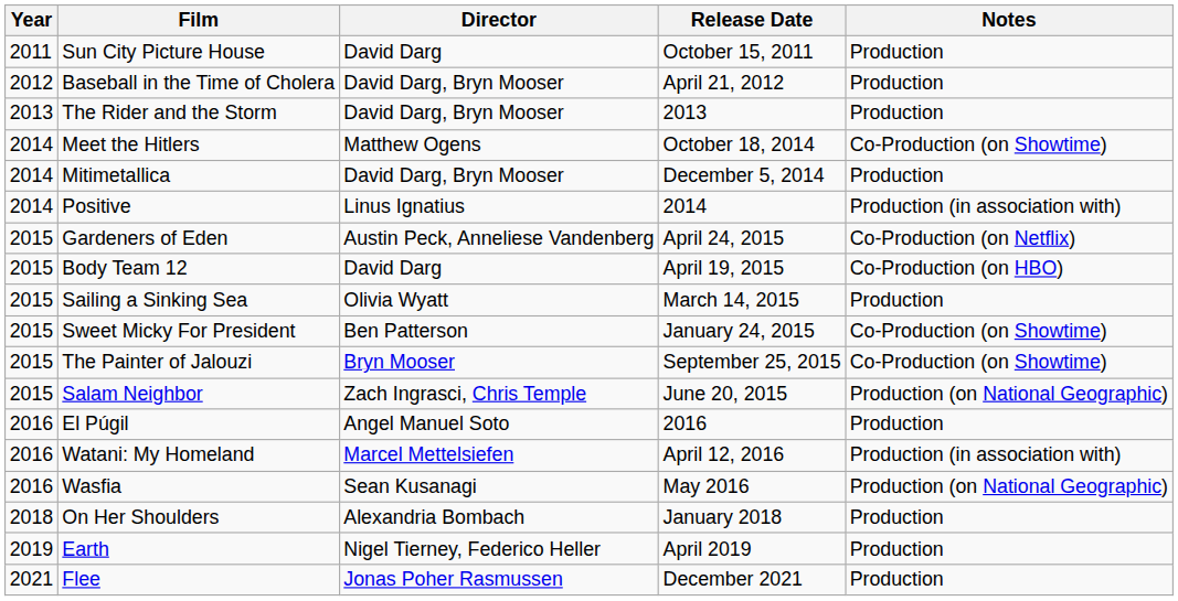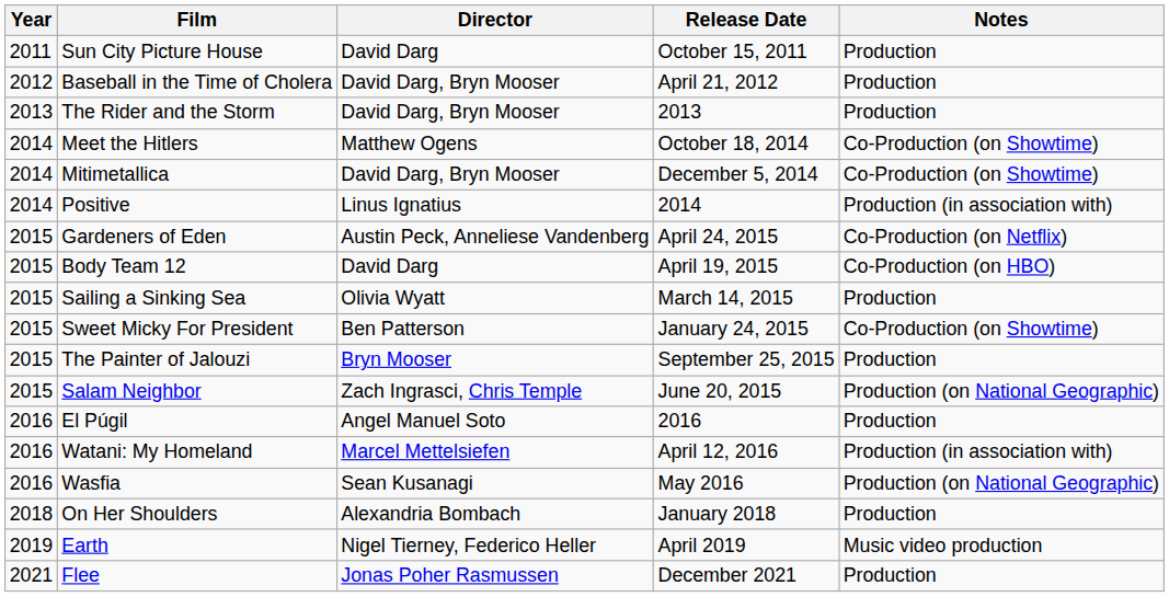 <table class="wikitable sortable">
 <tr>
 <th>Year</th>
 <th>Film</th>
 <th>Director</th>
 <th>Release Date</th>
 <th>Notes</th>
 </tr>
 <tr>
 <td>2011</td>
 <td>Sun City Picture House</td>
 <td>David Darg</td>
 <td>October 15, 2011</td>
 <td>Production</td>
 </tr>
 <tr>
 <td>2012</td>
 <td>Baseball in the Time of Cholera</td>
 <td>David Darg,  Bryn Mooser</td>
 <td>April 21, 2012</td>
 <td>Production</td>
 </tr>
 <tr>
 <td>2013</td>
 <td>The Rider and the Storm</td>
 <td>David Darg,  Bryn Mooser</td>
 <td>2013</td>
 <td>Production</td>
 </tr>
 <tr>
 <td>2014</td>
 <td>Meet the Hitlers</td>
 <td>Matthew Ogens</td>
 <td>October 18, 2014</td>
 <td>Co-Production (on <a href='#'>Showtime</a>)</td>
 </tr>
 <tr>
 <td>2014</td>
 <td>Mitimetallica</td>
 <td>David Darg, Bryn Mooser</td>
 <td>December 5, 2014</td>
-<td>Production</td>
+<td>Co-Production (on <a href='#'>Showtime</a>)</td>
 </tr>
 <tr>
 <td>2014</td>
 <td>Positive</td>
 <td>Linus Ignatius</td>
 <td>2014</td>
 <td>Production (in association with)</td>
 </tr>
 <tr>
 <td>2015</td>
 <td>Gardeners of Eden</td>
 <td>Austin Peck,  Anneliese Vandenberg</td>
 <td>April 24, 2015</td>
 <td>Co-Production (on <a href='#'>Netflix</a>)</td>
 </tr>
 <tr>
 <td>2015</td>
 <td>Body Team 12</td>
 <td>David Darg</td>
 <td>April 19, 2015</td>
 <td>Co-Production (on <a href='#'>HBO</a>)</td>
 </tr>
 <tr>
 <td>2015</td>
 <td>Sailing a Sinking Sea</td>
 <td>Olivia Wyatt</td>
 <td>March 14, 2015</td>
 <td>Production</td>
 </tr>
 <tr>
 <td>2015</td>
 <td>Sweet Micky For President</td>
 <td>Ben Patterson</td>
 <td>January 24, 2015</td>
 <td>Co-Production (on <a href='#'>Showtime</a>)</td>
 </tr>
 <tr>
 <td>2015</td>
 <td>The Painter of Jalouzi</td>
 <td><a href='#'>Bryn Mooser</a></td>
 <td>September 25, 2015</td>
-<td>Co-Production (on <a href='#'>Showtime</a>)</td>
+<td>Production</td>
 </tr>
 <tr>
 <td>2015</td>
 <td><a href='#'>Salam Neighbor</a></td>
 <td>Zach Ingrasci, <a href='#'>Chris Temple</a></td>
 <td>June 20, 2015</td>
 <td>Production (on <a href='#'>National Geographic</a>)</td>
 </tr>
 <tr>
 <td>2016</td>
 <td>El Púgil</td>
 <td>Angel Manuel Soto</td>
 <td>2016</td>
 <td>Production</td>
 </tr>
 <tr>
 <td>2016</td>
 <td>Watani: My Homeland</td>
 <td><a href='#'>Marcel Mettelsiefen</a></td>
 <td>April 12, 2016</td>
 <td>Production (in association with)</td>
 </tr>
 <tr>
 <td>2016</td>
 <td>Wasfia</td>
 <td>Sean Kusanagi</td>
 <td>May 2016</td>
 <td>Production (on <a href='#'>National Geographic</a>)</td>
 </tr>
 <tr>
 <td>2018</td>
 <td>On Her Shoulders</td>
 <td>Alexandria Bombach</td>
 <td>January 2018</td>
 <td>Production</td>
 </tr>
 <tr>
 <td>2019</td>
 <td><a href='#'>Earth</a></td>
 <td>Nigel Tierney, Federico Heller</td>
 <td>April 2019</td>
-<td>Production</td>
+<td>Music video production</td>
 </tr>
 <tr>
 <td>2021</td>
 <td><a href='#'>Flee</a></td>
 <td><a href='#'>Jonas Poher Rasmussen</a></td>
 <td>December 2021</td>
 <td>Production</td>
 </tr>
 </table>
